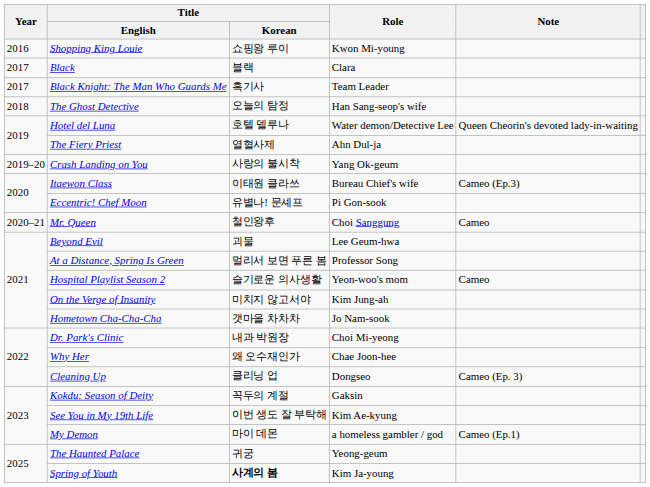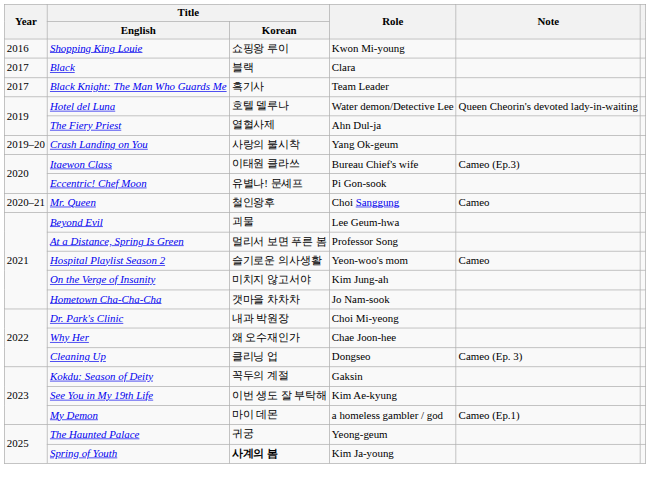 <table class="wikitable sortable plainrowheaders">
 <tr>
 <th rowspan="2" scope="col">Year</th>
 <th colspan="2" scope="col">Title</th>
 <th rowspan="2" scope="col">Role</th>
 <th rowspan="2" scope="col" class="unsortable">Note</th>
 <th rowspan="2" scope="col" class="unsortable"></th>
 </tr>
 <tr>
 <th>English</th>
 <th>Korean</th>
 </tr>
 <tr>
 <td>2016</td>
 <td><em><a href='#'>Shopping King Louie</a></em></td>
 <td>쇼핑왕 루이</td>
 <td>Kwon Mi-young</td>
 <td></td>
 <td></td>
 </tr>
 <tr>
 <td>2017</td>
 <td><em><a href='#'>Black</a></em></td>
 <td>블랙</td>
 <td>Clara</td>
 <td></td>
 <td></td>
 </tr>
 <tr>
 <td>2017</td>
 <td><em><a href='#'>Black Knight: The Man Who Guards Me</a></em></td>
 <td>흑기사</td>
 <td>Team Leader</td>
-<td></td>
-<td></td>
-</tr>
-<tr>
-<td>2018</td>
-<td><em><a href='#'>The Ghost Detective</a></em></td>
-<td>오늘의 탐정</td>
-<td>Han Sang-seop's wife</td>
 <td></td>
 <td></td>
 </tr>
 <tr>
 <td rowspan="2">2019</td>
 <td><em><a href='#'>Hotel del Luna</a></em></td>
 <td>호텔 델루나</td>
 <td>Water demon/Detective Lee</td>
 <td>Queen Cheorin's devoted lady-in-waiting</td>
 <td></td>
 </tr>
 <tr>
 <td><em><a href='#'>The Fiery Priest</a></em></td>
 <td>열혈사제</td>
 <td>Ahn Dul-ja</td>
 <td></td>
 <td></td>
 </tr>
 <tr>
 <td>2019–20</td>
 <td><em><a href='#'>Crash Landing on You</a></em></td>
 <td>사랑의 불시착</td>
 <td>Yang Ok-geum</td>
 <td></td>
 <td></td>
 </tr>
 <tr>
 <td rowspan="2">2020</td>
 <td><em><a href='#'>Itaewon Class</a></em></td>
 <td>이태원 클라쓰</td>
 <td>Bureau Chief's wife</td>
 <td>Cameo (Ep.3)</td>
 <td></td>
 </tr>
 <tr>
 <td><em><a href='#'>Eccentric! Chef Moon</a></em></td>
 <td>유별나! 문셰프</td>
 <td>Pi Gon-sook</td>
 <td></td>
 <td></td>
 </tr>
 <tr>
 <td>2020–21</td>
 <td><em><a href='#'>Mr. Queen</a></em></td>
 <td>철인왕후</td>
 <td>Choi <a href='#'>Sanggung</a></td>
 <td>Cameo</td>
 <td></td>
 </tr>
 <tr>
 <td rowspan="5">2021</td>
 <td><em><a href='#'>Beyond Evil</a></em></td>
 <td>괴물</td>
 <td>Lee Geum-hwa</td>
 <td></td>
 <td></td>
 </tr>
 <tr>
 <td><em><a href='#'>At a Distance, Spring Is Green</a></em></td>
 <td>멀리서 보면 푸른 봄</td>
 <td>Professor Song</td>
 <td></td>
 <td></td>
 </tr>
 <tr>
 <td><em><a href='#'>Hospital Playlist Season 2</a></em></td>
 <td>슬기로운 의사생활</td>
 <td>Yeon-woo's mom</td>
 <td>Cameo</td>
 <td></td>
 </tr>
 <tr>
 <td><em><a href='#'>On the Verge of Insanity</a></em></td>
 <td>미치지 않고서야</td>
 <td>Kim Jung-ah</td>
 <td></td>
 <td></td>
 </tr>
 <tr>
 <td><em><a href='#'>Hometown Cha-Cha-Cha</a></em></td>
 <td>갯마을 차차차</td>
 <td>Jo Nam-sook</td>
 <td></td>
 <td></td>
 </tr>
 <tr>
 <td rowspan="3">2022</td>
 <td><em><a href='#'>Dr. Park's Clinic</a></em></td>
 <td>내과 박원장</td>
 <td>Choi Mi-yeong</td>
 <td></td>
 <td></td>
 </tr>
 <tr>
 <td><em><a href='#'>Why Her</a></em></td>
 <td>왜 오수재인가</td>
 <td>Chae Joon-hee</td>
 <td></td>
 <td></td>
 </tr>
 <tr>
 <td><em><a href='#'>Cleaning Up</a></em></td>
 <td>클리닝 업</td>
 <td>Dongseo</td>
 <td>Cameo (Ep. 3)</td>
 <td></td>
 </tr>
 <tr>
 <td rowspan="3">2023</td>
 <td><em><a href='#'>Kokdu: Season of Deity</a></em></td>
 <td>꼭두의 계절</td>
 <td>Gaksin</td>
 <td></td>
 <td></td>
 </tr>
 <tr>
 <td><em><a href='#'>See You in My 19th Life</a></em></td>
 <td>이번 생도 잘 부탁해</td>
 <td>Kim Ae-kyung</td>
 <td></td>
 <td></td>
 </tr>
 <tr>
 <td><em><a href='#'>My Demon</a></em></td>
 <td>마이 데몬</td>
 <td>a homeless gambler / god</td>
 <td>Cameo (Ep.1)</td>
 <td></td>
 </tr>
 <tr>
 <td rowspan="2">2025</td>
 <td><em><a href='#'>The Haunted Palace</a></em></td>
 <td>귀궁</td>
 <td>Yeong-geum</td>
 <td></td>
 <td></td>
 </tr>
 <tr>
 <td><em><a href='#'>Spring of Youth</a></em></td>
 <td><strong>사계의 봄</strong></td>
 <td>Kim Ja-young</td>
 <td></td>
 <td></td>
 </tr>
 </table>
